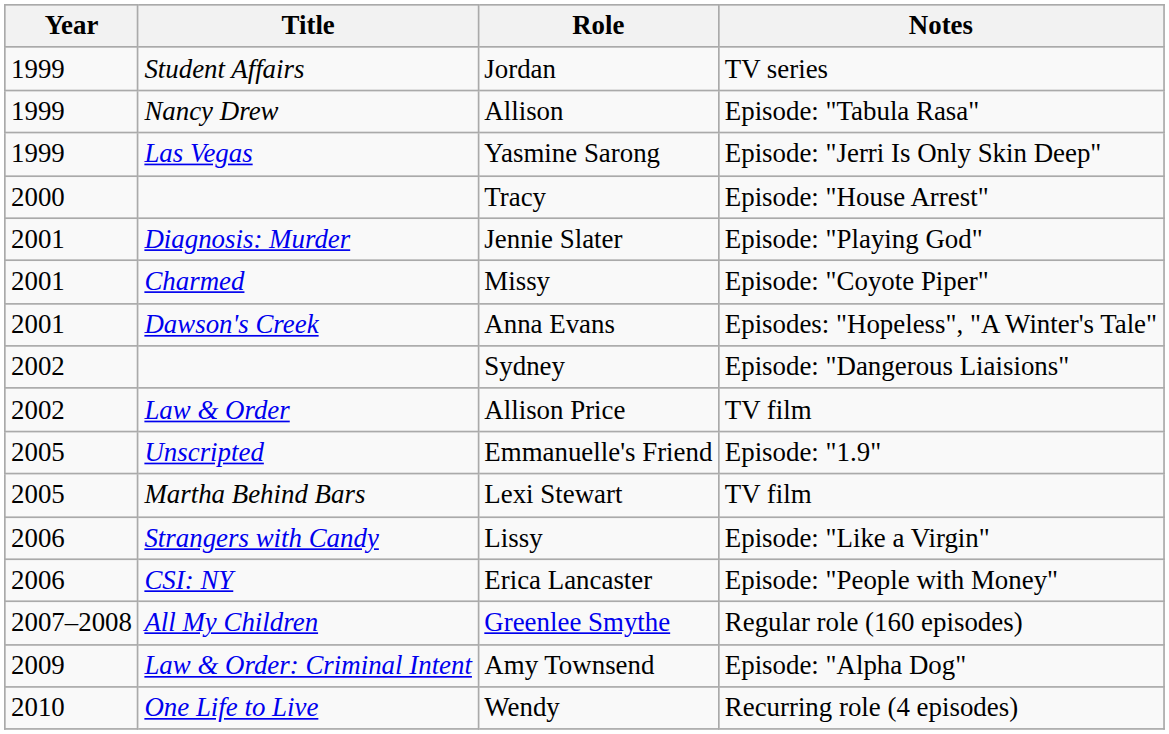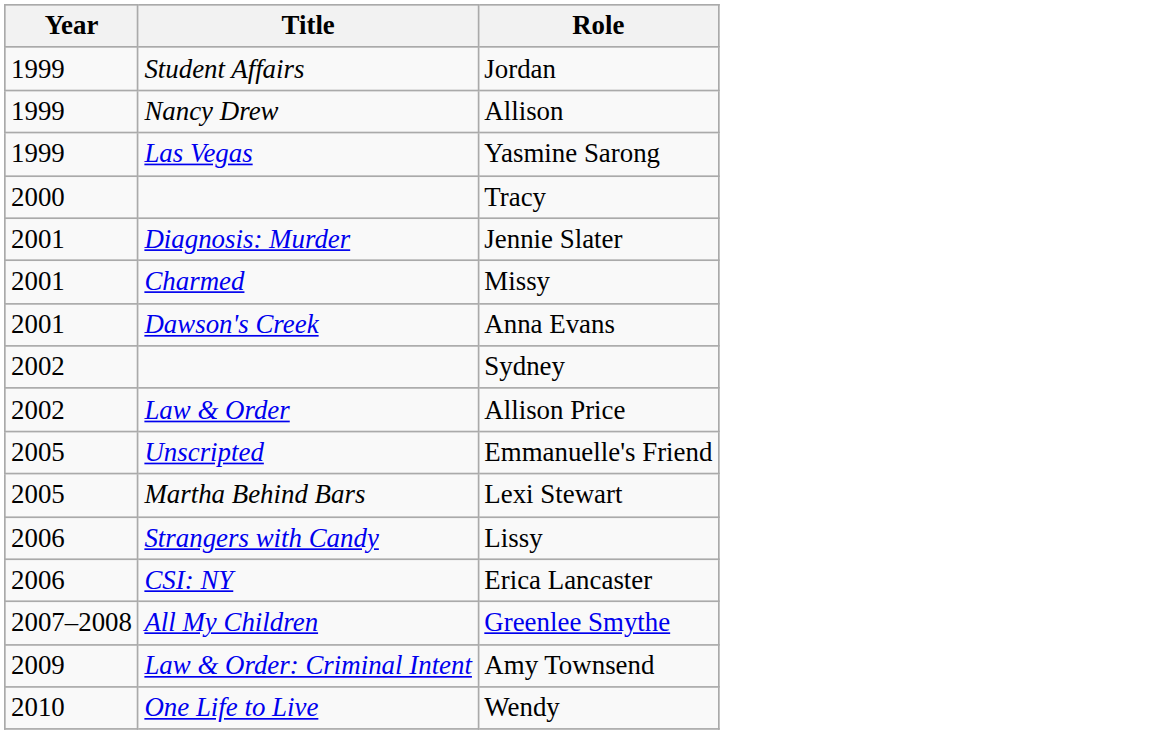 <table class="wikitable sortable">
 <tr>
 <th>Year</th>
 <th>Title</th>
 <th>Role</th>
-<th class="unsortable">Notes</th>
 </tr>
 <tr>
 <td>1999</td>
 <td><em>Student Affairs</em></td>
 <td>Jordan</td>
-<td>TV series</td>
 </tr>
 <tr>
 <td>1999</td>
 <td><em>Nancy Drew</em></td>
 <td>Allison</td>
-<td>Episode: "Tabula Rasa"</td>
 </tr>
 <tr>
 <td>1999</td>
 <td><em><a href='#'>Las Vegas</a></em></td>
 <td>Yasmine Sarong</td>
-<td>Episode: "Jerri Is Only Skin Deep"</td>
 </tr>
 <tr>
 <td>2000</td>
 <td><em></em></td>
 <td>Tracy</td>
-<td>Episode: "House Arrest"</td>
 </tr>
 <tr>
 <td>2001</td>
 <td><em><a href='#'>Diagnosis: Murder</a></em></td>
 <td>Jennie Slater</td>
-<td>Episode: "Playing God"</td>
 </tr>
 <tr>
 <td>2001</td>
 <td><em><a href='#'>Charmed</a></em></td>
 <td>Missy</td>
-<td>Episode: "Coyote Piper"</td>
 </tr>
 <tr>
 <td>2001</td>
 <td><em><a href='#'>Dawson's Creek</a></em></td>
 <td>Anna Evans</td>
-<td>Episodes: "Hopeless", "A Winter's Tale"</td>
 </tr>
 <tr>
 <td>2002</td>
 <td><em></em></td>
 <td>Sydney</td>
-<td>Episode: "Dangerous Liaisions"</td>
 </tr>
 <tr>
 <td>2002</td>
 <td><em><a href='#'>Law & Order</a></em></td>
 <td>Allison Price</td>
-<td>TV film</td>
 </tr>
 <tr>
 <td>2005</td>
 <td><em><a href='#'>Unscripted</a></em></td>
 <td>Emmanuelle's Friend</td>
-<td>Episode: "1.9"</td>
 </tr>
 <tr>
 <td>2005</td>
 <td><em>Martha Behind Bars</em></td>
 <td>Lexi Stewart</td>
-<td>TV film</td>
 </tr>
 <tr>
 <td>2006</td>
 <td><em><a href='#'>Strangers with Candy</a></em></td>
 <td>Lissy</td>
-<td>Episode: "Like a Virgin"</td>
 </tr>
 <tr>
 <td>2006</td>
 <td><em><a href='#'>CSI: NY</a></em></td>
 <td>Erica Lancaster</td>
-<td>Episode: "People with Money"</td>
 </tr>
 <tr>
 <td>2007–2008</td>
 <td><em><a href='#'>All My Children</a></em></td>
 <td><a href='#'>Greenlee Smythe</a></td>
-<td>Regular role (160 episodes)</td>
 </tr>
 <tr>
 <td>2009</td>
 <td><em><a href='#'>Law & Order: Criminal Intent</a></em></td>
 <td>Amy Townsend</td>
-<td>Episode: "Alpha Dog"</td>
 </tr>
 <tr>
 <td>2010</td>
 <td><em><a href='#'>One Life to Live</a></em></td>
 <td>Wendy</td>
-<td>Recurring role (4 episodes)</td>
 </tr>
 </table>
